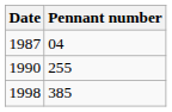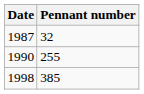 <table class="wikitable">
 <tr>
 <th>Date</th>
 <th>Pennant number</th>
 </tr>
 <tr>
 <td>1987</td>
-<td>04</td>
+<td>32</td>
 </tr>
 <tr>
 <td>1990</td>
 <td>255</td>
 </tr>
 <tr>
 <td>1998</td>
 <td>385</td>
 </tr>
 </table>
